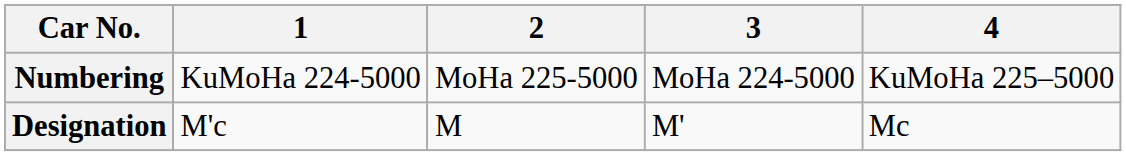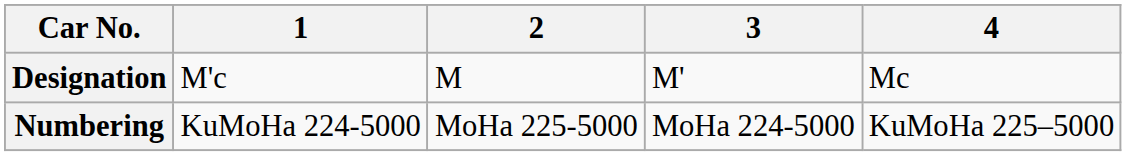 <table class="wikitable">
 <tr>
 <th>Car No.</th>
 <th>1</th>
 <th>2</th>
 <th>3</th>
 <th>4</th>
 </tr>
 <tr>
+<th>Designation</th>
+<td>M'c</td>
+<td>M</td>
+<td>M'</td>
+<td>Mc</td>
+</tr>
+<tr>
 <th>Numbering</th>
 <td>KuMoHa 224-5000</td>
 <td>MoHa 225-5000</td>
 <td>MoHa 224-5000</td>
 <td>KuMoHa 225–5000</td>
 </tr>
-<tr>
-<th>Designation</th>
-<td>M'c</td>
-<td>M</td>
-<td>M'</td>
-<td>Mc</td>
-</tr>
 </table>
